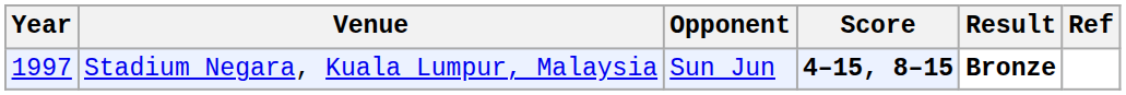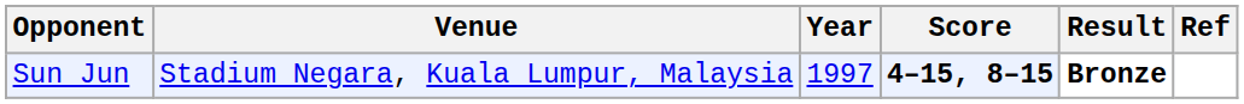 <table class="sortable wikitable" style="font-size: 90%;">
 <tr>
+<th>Opponent</th>
+<th>Venue</th>
 <th>Year</th>
-<th>Venue</th>
-<th>Opponent</th>
 <th>Score</th>
 <th>Result</th>
 <th>Ref</th>
 </tr>
 <tr style="background:#ECF2FF">
+<td align="left"> <a href='#'>Sun Jun</a></td>
+<td align="left"><a href='#'>Stadium Negara</a>, <a href='#'>Kuala Lumpur, Malaysia</a></td>
 <td align="center"><a href='#'>1997</a></td>
-<td align="left"><a href='#'>Stadium Negara</a>, <a href='#'>Kuala Lumpur, Malaysia</a></td>
-<td align="left"> <a href='#'>Sun Jun</a></td>
 <td align="left"><strong>4–15, 8–15</strong></td>
 <td style="text-align:left; background:white"> <strong>Bronze</strong></td>
 <td style="text-align:center; background:white"></td>
 </tr>
 </table>
